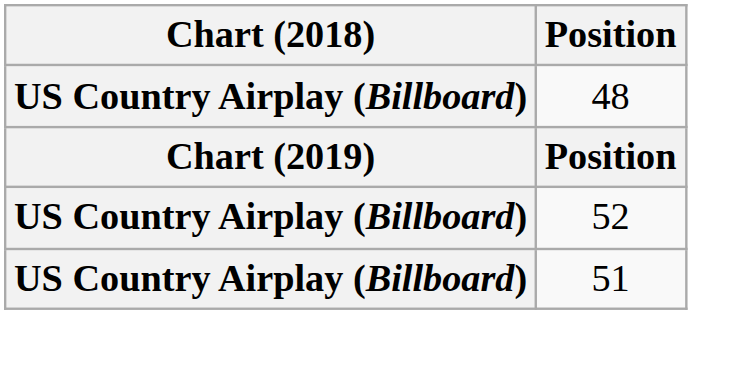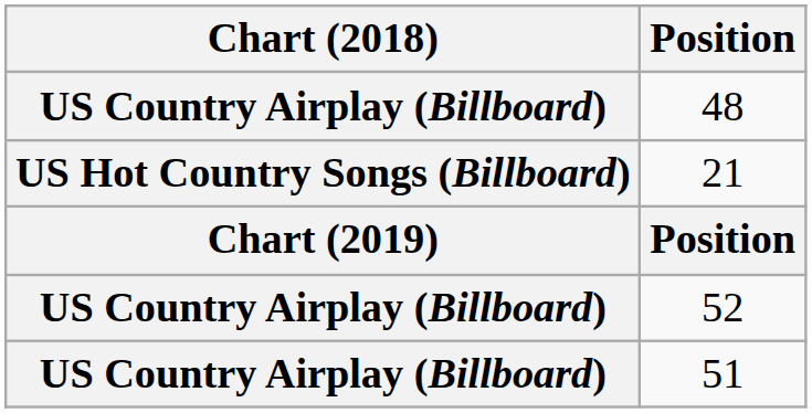 <table class="wikitable sortable plainrowheaders" style="text-align:center">
 <tr>
 <th scope="col">Chart (2018)</th>
 <th scope="col">Position</th>
 </tr>
 <tr>
 <th scope="row">US Country Airplay (<em>Billboard</em>)</th>
 <td>48</td>
+</tr>
+<tr>
+<th scope="row">US Hot Country Songs (<em>Billboard</em>)</th>
+<td>21</td>
 </tr>
 <tr>
 <th scope="col">Chart (2019)</th>
 <th scope="col">Position</th>
 </tr>
 <tr>
 <th scope="row">US Country Airplay (<em>Billboard</em>)</th>
 <td>52</td>
 </tr>
 <tr>
 <th scope="row">US Country Airplay (<em>Billboard</em>)</th>
 <td>51</td>
 </tr>
 </table>
